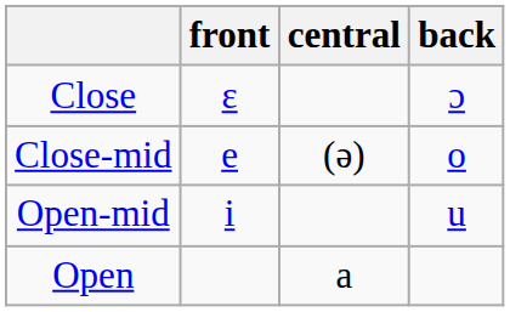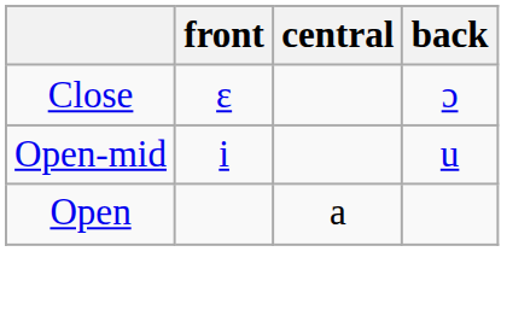 <table class="wikitable" style="text-align:center">
 <tr>
 <th></th>
 <th>front</th>
 <th>central</th>
 <th>back</th>
 </tr>
 <tr>
 <td><a href='#'>Close</a></td>
 <td><a href='#'> ɛ</a></td>
 <td></td>
 <td><a href='#'> ɔ</a></td>
 </tr>
 <tr>
-<td><a href='#'>Close-mid</a></td>
-<td><a href='#'> e</a></td>
-<td>(ə)</td>
-<td><a href='#'> o</a></td>
-</tr>
-<tr>
 <td><a href='#'>Open-mid</a></td>
 <td><a href='#'> i</a></td>
 <td></td>
 <td><a href='#'> u</a></td>
 </tr>
 <tr>
 <td><a href='#'>Open</a></td>
 <td></td>
 <td>a</td>
 <td></td>
 </tr>
 </table>
